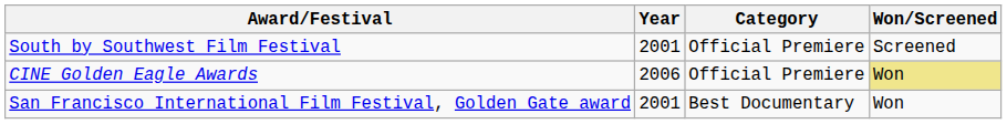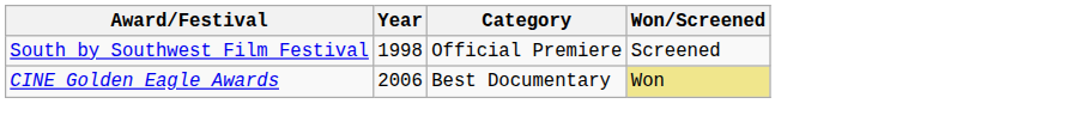 <table class="wikitable">
 <tr>
 <th>Award/Festival</th>
 <th>Year</th>
 <th>Category</th>
 <th>Won/Screened</th>
 </tr>
 <tr>
 <td><a href='#'>South by Southwest Film Festival</a></td>
-<td>2001</td>
+<td>1998</td>
 <td>Official Premiere</td>
 <td>Screened</td>
 </tr>
 <tr>
 <td><a href='#'><em>CINE Golden Eagle Awards</em></a><em></em></td>
 <td>2006</td>
-<td>Official Premiere</td>
+<td>Best Documentary</td>
 <td style="background: khaki;">Won</td>
 </tr>
-<tr>
-<td><a href='#'>San Francisco International Film Festival</a>, <a href='#'>Golden Gate award</a></td>
-<td>2001</td>
-<td>Best Documentary</td>
-<td>Won</td>
-</tr>
 </table>
